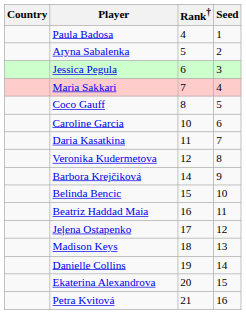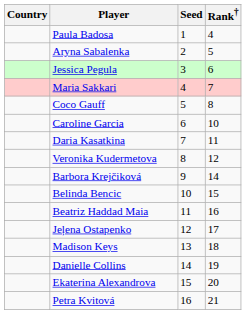 <table class="sortable wikitable nowrap">
 <tr>
 <th width="50">Country</th>
 <th width="175">Player</th>
+<th>Seed</th>
 <th>Rank<sup>†</sup></th>
-<th>Seed</th>
 </tr>
 <tr>
 <td></td>
 <td><a href='#'>Paula Badosa</a></td>
+<td>1</td>
 <td>4</td>
-<td>1</td>
 </tr>
 <tr>
 <td></td>
 <td><a href='#'>Aryna Sabalenka</a></td>
+<td>2</td>
 <td>5</td>
-<td>2</td>
 </tr>
 <tr style="background:#cfc;">
 <td></td>
 <td><a href='#'>Jessica Pegula</a></td>
+<td>3</td>
 <td>6</td>
-<td>3</td>
 </tr>
 <tr style="background:#fcc;">
 <td></td>
 <td><a href='#'>Maria Sakkari</a></td>
+<td>4</td>
 <td>7</td>
-<td>4</td>
 </tr>
 <tr>
 <td></td>
 <td><a href='#'>Coco Gauff</a></td>
+<td>5</td>
 <td>8</td>
-<td>5</td>
 </tr>
 <tr>
 <td></td>
 <td><a href='#'>Caroline Garcia</a></td>
+<td>6</td>
 <td>10</td>
-<td>6</td>
 </tr>
 <tr>
 <td></td>
 <td><a href='#'>Daria Kasatkina</a></td>
+<td>7</td>
 <td>11</td>
-<td>7</td>
 </tr>
 <tr>
 <td></td>
 <td><a href='#'>Veronika Kudermetova</a></td>
+<td>8</td>
 <td>12</td>
-<td>8</td>
 </tr>
 <tr>
 <td></td>
 <td><a href='#'>Barbora Krejčiková</a></td>
+<td>9</td>
 <td>14</td>
-<td>9</td>
 </tr>
 <tr>
 <td></td>
 <td><a href='#'>Belinda Bencic</a></td>
+<td>10</td>
 <td>15</td>
-<td>10</td>
 </tr>
 <tr>
 <td></td>
 <td><a href='#'>Beatriz Haddad Maia</a></td>
+<td>11</td>
 <td>16</td>
-<td>11</td>
 </tr>
 <tr>
 <td></td>
 <td><a href='#'>Jeļena Ostapenko</a></td>
+<td>12</td>
 <td>17</td>
-<td>12</td>
 </tr>
 <tr>
 <td></td>
 <td><a href='#'>Madison Keys</a></td>
+<td>13</td>
 <td>18</td>
-<td>13</td>
 </tr>
 <tr>
 <td></td>
 <td><a href='#'>Danielle Collins</a></td>
+<td>14</td>
 <td>19</td>
-<td>14</td>
 </tr>
 <tr>
 <td></td>
 <td><a href='#'>Ekaterina Alexandrova</a></td>
+<td>15</td>
 <td>20</td>
-<td>15</td>
 </tr>
 <tr>
 <td></td>
 <td><a href='#'>Petra Kvitová</a></td>
+<td>16</td>
 <td>21</td>
-<td>16</td>
 </tr>
 </table>
